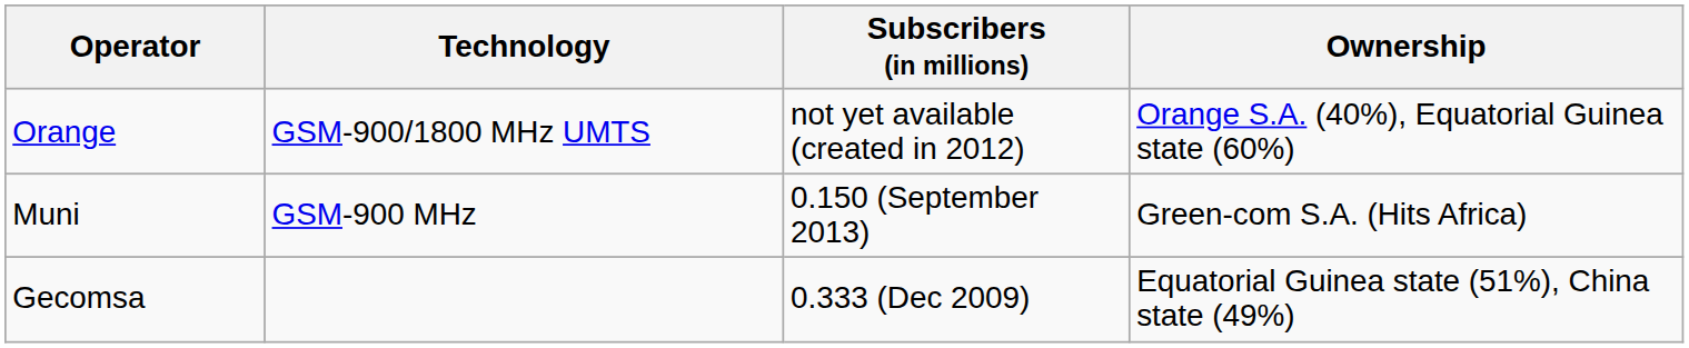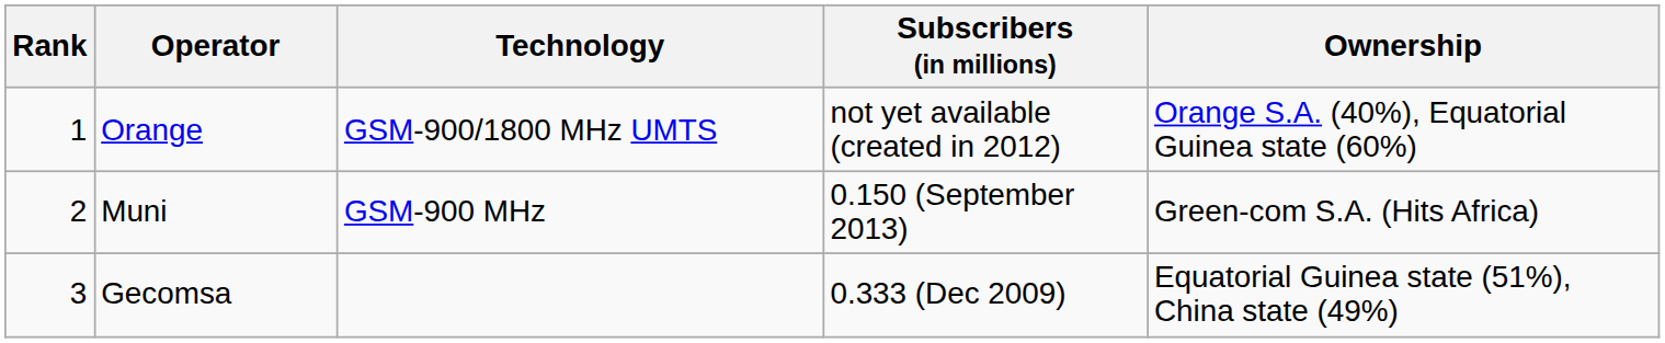 <table class="wikitable">
 <tr>
+<th style="width:3%;">Rank</th>
 <th style="width:15%;">Operator</th>
 <th style="width:30%;">Technology</th>
 <th style="width:20%;">Subscribers<br><small>(in millions)</small></th>
 <th style="width:32%;">Ownership</th>
 </tr>
 <tr>
+<td align=right>1</td>
 <td><a href='#'>Orange</a></td>
 <td><a href='#'>GSM</a>-900/1800 MHz <a href='#'>UMTS</a></td>
 <td>not yet available<br> (created in 2012)</td>
 <td><a href='#'>Orange S.A.</a> (40%), Equatorial Guinea state (60%)</td>
 </tr>
 <tr>
+<td align=right>2</td>
 <td>Muni</td>
 <td><a href='#'>GSM</a>-900 MHz</td>
 <td>0.150 (September 2013)</td>
 <td>Green-com S.A. (Hits Africa)</td>
 </tr>
 <tr>
+<td align=right>3</td>
 <td>Gecomsa</td>
 <td></td>
 <td>0.333 (Dec 2009)</td>
 <td>Equatorial Guinea state (51%), China state (49%)</td>
 </tr>
 </table>
